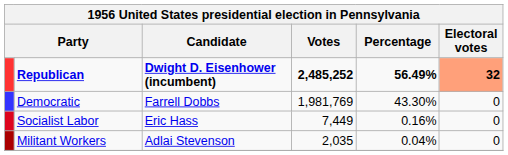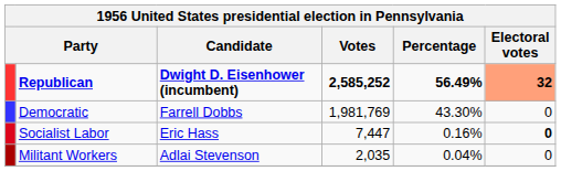 <table class="wikitable" style="font-size: 95%;">
 <tr>
 <th colspan="6">1956 United States presidential election in Pennsylvania</th>
 </tr>
 <tr>
 <th colspan="2" style="width: 15em">Party</th>
 <th style="width: 17em">Candidate</th>
 <th style="width: 5em">Votes</th>
 <th style="width: 7em">Percentage</th>
 <th style="width: 5em">Electoral votes</th>
 </tr>
 <tr>
 <th style="background-color:#FF3333; width: 3px"></th>
 <td style="width: 130px"><strong><a href='#'>Republican</a></strong></td>
 <td><strong><a href='#'>Dwight D. Eisenhower</a> (incumbent)</strong></td>
-<td align="right"><strong>2,485,252</strong></td>
+<td align="right"><strong>2,585,252</strong></td>
 <td align="right"><strong>56.49%</strong></td>
 <td align="right" style="background: lightsalmon;"><strong>32</strong></td>
 </tr>
 <tr>
 <th style="background-color:#3333FF; width: 3px"></th>
 <td style="width: 130px"><a href='#'>Democratic</a></td>
 <td><a href='#'>Farrell Dobbs</a></td>
 <td align="right">1,981,769</td>
 <td align="right">43.30%</td>
 <td align="right">0</td>
 </tr>
 <tr>
 <th style="background-color:#DD051D; width: 3px"></th>
 <td style="width: 130px"><a href='#'>Socialist Labor</a></td>
 <td><a href='#'>Eric Hass</a></td>
-<td align="right">7,449</td>
+<td align="right">7,447</td>
 <td align="right">0.16%</td>
-<td align="right">0</td>
+<td align="right"><strong>0</strong></td>
 </tr>
 <tr>
 <th style="background-color:#AA0000; width: 3px"></th>
 <td style="width: 130px"><a href='#'>Militant Workers</a></td>
 <td><a href='#'>Adlai Stevenson</a></td>
 <td align="right">2,035</td>
 <td align="right">0.04%</td>
 <td align="right">0</td>
 </tr>
 <tr>
 </tr>
 </table>
